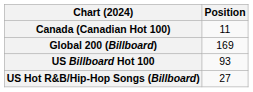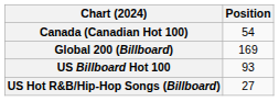 <table class="wikitable sortable plainrowheaders" style="text-align:center">
 <tr>
 <th scope="col">Chart (2024)</th>
 <th scope="col">Position</th>
 </tr>
 <tr>
 <th scope="row">Canada (Canadian Hot 100)</th>
-<td>11</td>
+<td>54</td>
 </tr>
 <tr>
 <th scope="row">Global 200 (<em>Billboard</em>)</th>
 <td>169</td>
 </tr>
 <tr>
 <th scope="row">US <em>Billboard</em> Hot 100</th>
 <td>93</td>
 </tr>
 <tr>
 <th scope="row">US Hot R&B/Hip-Hop Songs (<em>Billboard</em>)</th>
 <td>27</td>
 </tr>
 </table>
